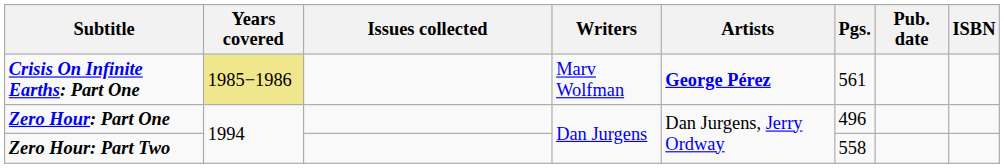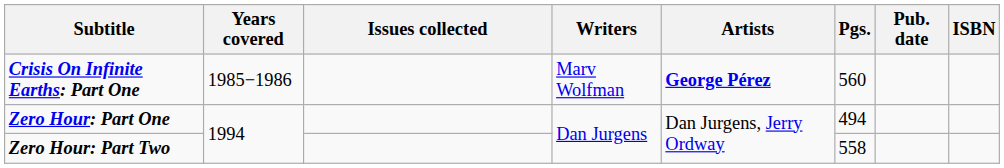 <table class="wikitable sortable" width=98%>
 <tr>
 <th class="unsortable" width="20%">Subtitle</th>
 <th width="10%">Years covered</th>
 <th width="25%">Issues collected</th>
 <th class="unsortable">Writers</th>
 <th class="unsortable">Artists</th>
 <th>Pgs.</th>
 <th>Pub. date</th>
 <th class="unsortable">ISBN</th>
 </tr>
 <tr>
 <td><strong><em><a href='#'>Crisis On Infinite Earths</a>: Part One</em></strong></td>
-<td style="background: khaki;">1985−1986</td>
+<td>1985−1986</td>
 <td></td>
 <td><a href='#'>Marv Wolfman</a></td>
 <td><strong><a href='#'>George Pérez</a></strong></td>
-<td>561</td>
+<td>560</td>
 <td></td>
 <td></td>
 </tr>
 <tr>
 <td><strong><em><a href='#'>Zero Hour</a>: Part One</em></strong></td>
 <td rowspan="2">1994</td>
 <td></td>
 <td rowspan="2"><a href='#'>Dan Jurgens</a></td>
 <td rowspan="2">Dan Jurgens, <a href='#'>Jerry Ordway</a></td>
-<td>496</td>
+<td>494</td>
 <td></td>
 <td></td>
 </tr>
 <tr>
 <td><strong><em>Zero Hour: Part Two</em></strong></td>
 <td></td>
 <td>558</td>
 <td></td>
 <td></td>
 </tr>
 </table>
